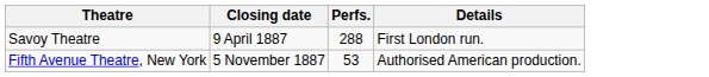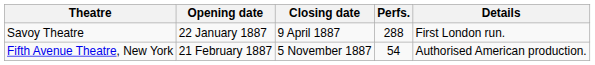 <table class="wikitable">
 <tr>
 <th>Theatre</th>
+<th>Opening date</th>
 <th>Closing date</th>
 <th>Perfs.</th>
 <th>Details</th>
 </tr>
 <tr>
 <td nowrap>Savoy Theatre</td>
+<td>22 January 1887</td>
 <td>9 April 1887</td>
 <td align=center>288</td>
 <td>First London run.</td>
 </tr>
 <tr>
 <td><a href='#'>Fifth Avenue Theatre</a>, New York</td>
+<td>21 February 1887</td>
 <td>5 November 1887</td>
-<td align=center>53</td>
+<td align=center>54</td>
 <td>Authorised American production.</td>
 </tr>
 </table>
